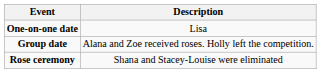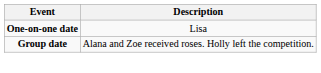 <table class="wikitable sortable" style="text-align:center;">
 <tr>
 <th>Event</th>
 <th>Description</th>
 </tr>
 <tr>
 <td><strong>One-on-one date</strong></td>
 <td>Lisa</td>
 </tr>
 <tr>
 <td><strong>Group date</strong></td>
 <td>Alana and Zoe received roses. Holly left the competition.</td>
 </tr>
-<tr>
-<td><strong>Rose ceremony</strong></td>
-<td>Shana and Stacey-Louise were eliminated</td>
-</tr>
 </table>
